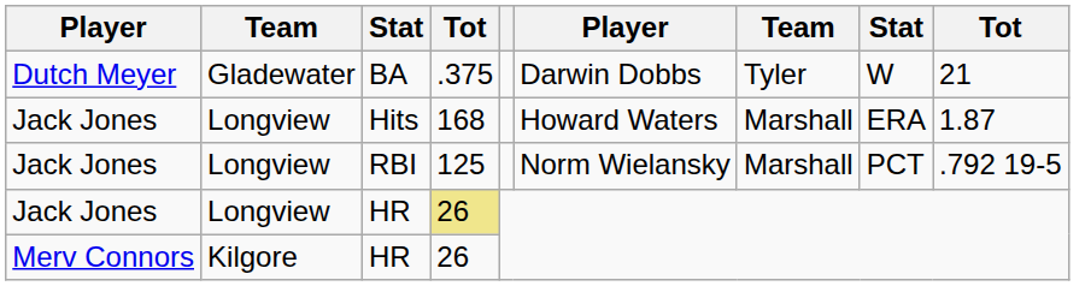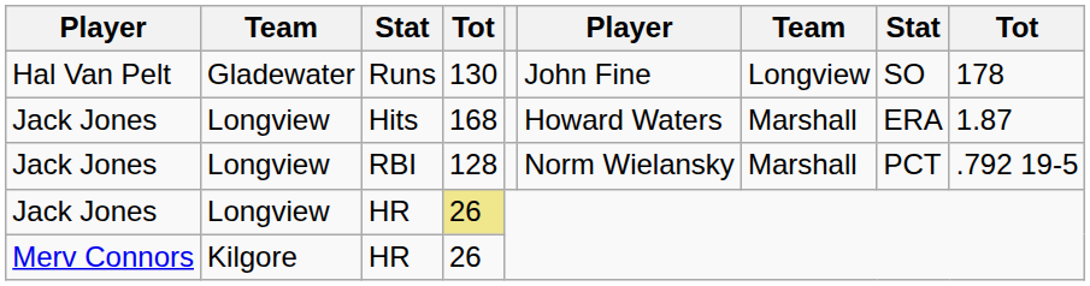 <table class="wikitable">
 <tr>
 <th>Player</th>
 <th>Team</th>
 <th>Stat</th>
 <th>Tot</th>
 <th></th>
 <th>Player</th>
 <th>Team</th>
 <th>Stat</th>
 <th>Tot</th>
 </tr>
 <tr>
-<td><a href='#'>Dutch Meyer</a></td>
+<td>Hal Van Pelt</td>
 <td>Gladewater</td>
-<td>BA</td>
-<td>.375</td>
+<td>Runs</td>
+<td>130</td>
 <td></td>
-<td>Darwin Dobbs</td>
-<td>Tyler</td>
-<td>W</td>
-<td>21</td>
+<td>John Fine</td>
+<td>Longview</td>
+<td>SO</td>
+<td>178</td>
 </tr>
 <tr>
 <td>Jack Jones</td>
 <td>Longview</td>
 <td>Hits</td>
 <td>168</td>
 <td></td>
 <td>Howard Waters</td>
 <td>Marshall</td>
 <td>ERA</td>
 <td>1.87</td>
 </tr>
 <tr>
 <td>Jack Jones</td>
 <td>Longview</td>
 <td>RBI</td>
-<td>125</td>
+<td>128</td>
 <td></td>
 <td>Norm Wielansky</td>
 <td>Marshall</td>
 <td>PCT</td>
 <td>.792 19-5</td>
 </tr>
 <tr>
 <td>Jack Jones</td>
 <td>Longview</td>
 <td>HR</td>
 <td style="background: khaki;">26</td>
 </tr>
 <tr>
 <td><a href='#'>Merv Connors</a></td>
 <td>Kilgore</td>
 <td>HR</td>
 <td>26</td>
 </tr>
 </table>
